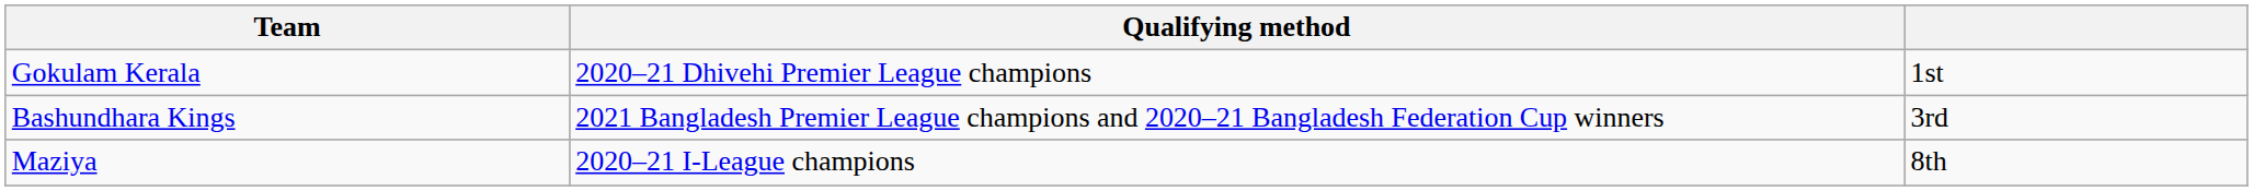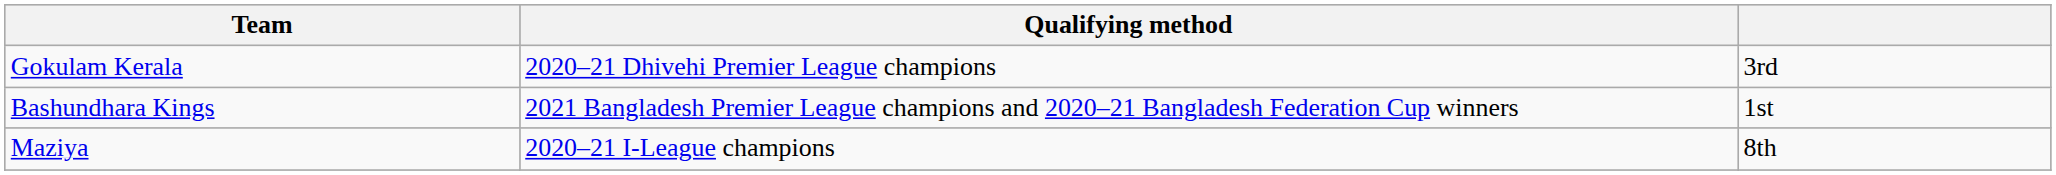 <table class="wikitable" style="table-layout:fixed;width:100%;">
 <tr>
 <th width=25%>Team</th>
 <th width=60%>Qualifying method</th>
 <th width=15%> </th>
 </tr>
 <tr>
 <td> <a href='#'>Gokulam Kerala</a></td>
 <td><a href='#'>2020–21 Dhivehi Premier League</a> champions</td>
-<td>1st</td>
+<td>3rd </td>
 </tr>
 <tr>
 <td> <a href='#'>Bashundhara Kings</a></td>
 <td><a href='#'>2021 Bangladesh Premier League</a> champions and <a href='#'>2020–21 Bangladesh Federation Cup</a> winners</td>
-<td>3rd </td>
+<td>1st</td>
 </tr>
 <tr>
 <td> <a href='#'>Maziya</a></td>
 <td><a href='#'>2020–21 I-League</a> champions</td>
 <td>8th </td>
 </tr>
 </table>
